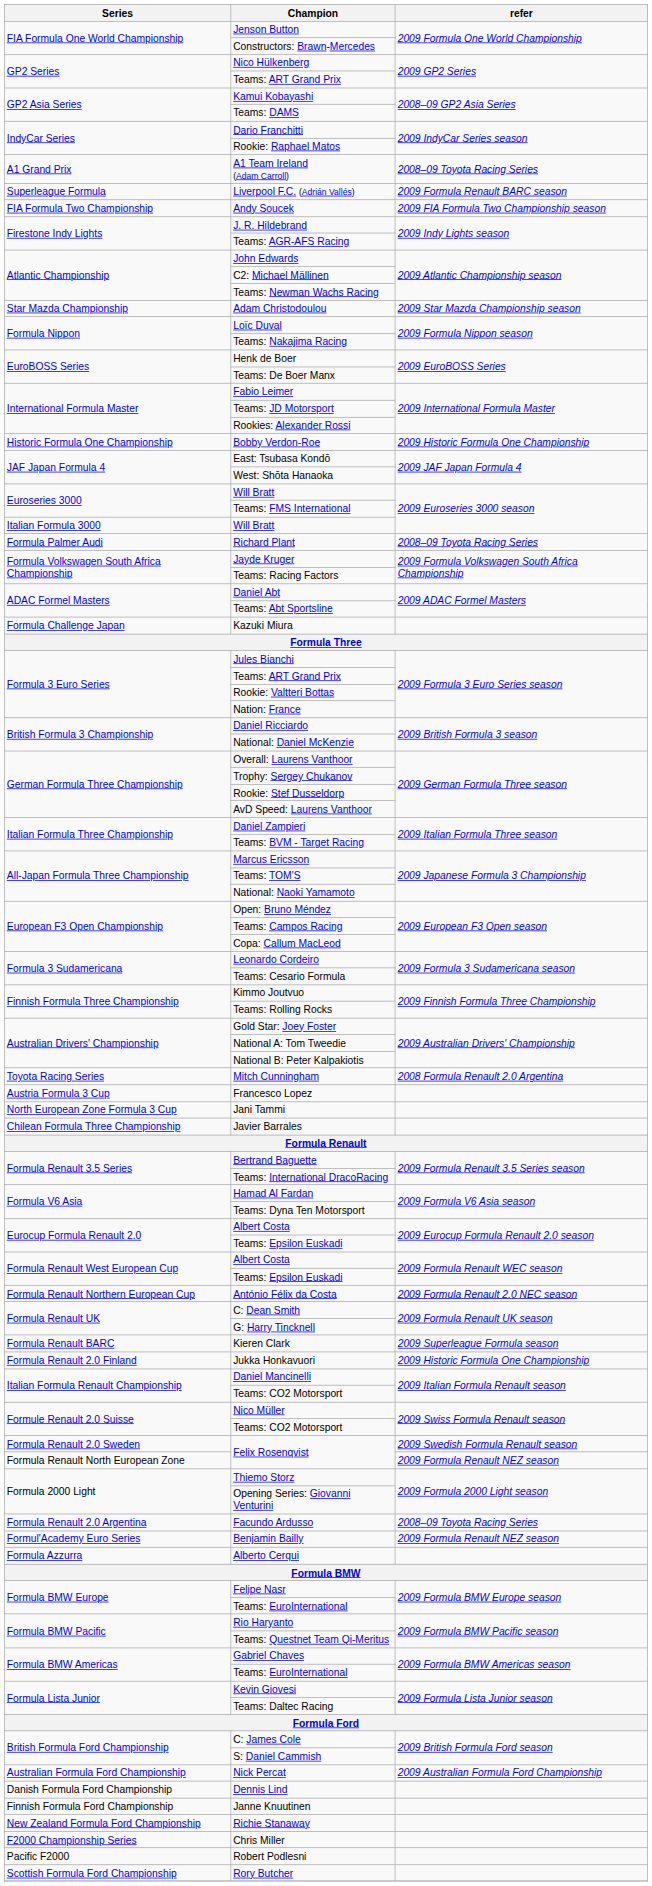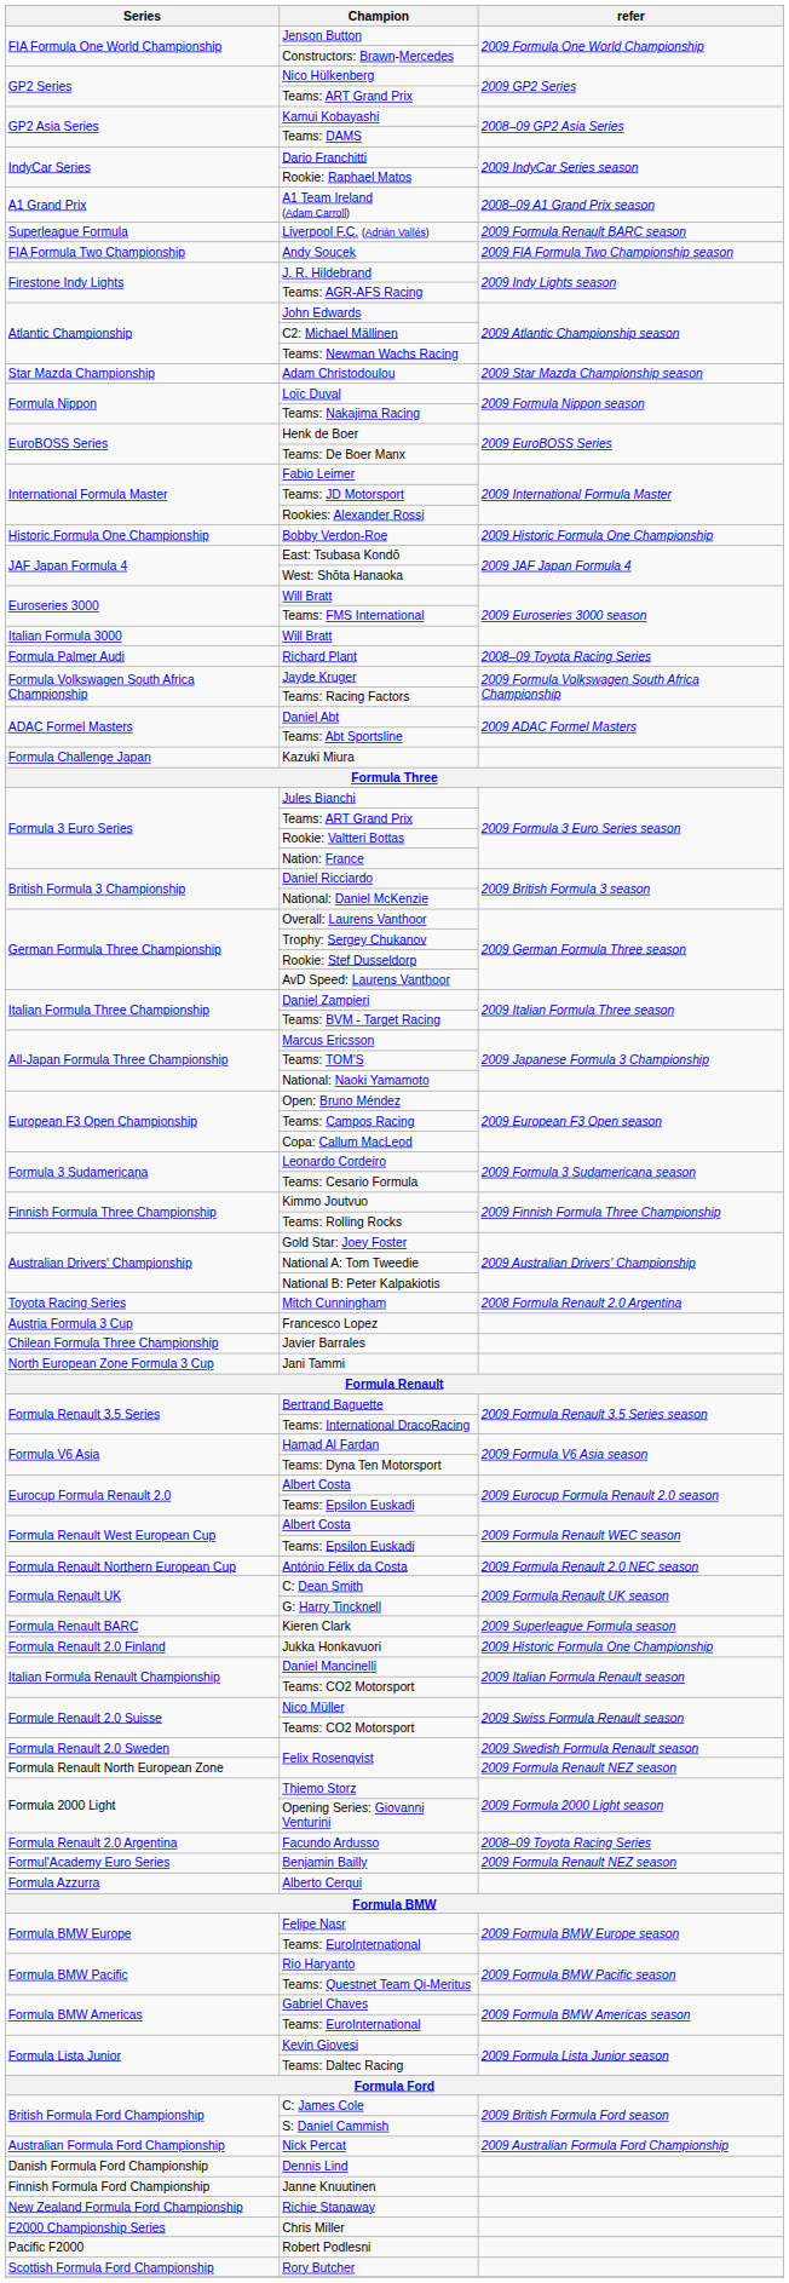 <table class="wikitable" style="font-size: 87%;">
 <tr>
 <th>Series</th>
 <th>Champion</th>
 <th>refer</th>
 </tr>
 <tr>
 <td rowspan=2><a href='#'>FIA Formula One World Championship</a></td>
 <td> <a href='#'>Jenson Button</a></td>
 <td rowspan=2><em><a href='#'>2009 Formula One World Championship</a></em></td>
 </tr>
 <tr>
 <td>Constructors:  <a href='#'>Brawn</a>-<a href='#'>Mercedes</a></td>
 </tr>
 <tr>
 <td rowspan=2><a href='#'>GP2 Series</a></td>
 <td> <a href='#'>Nico Hülkenberg</a></td>
 <td rowspan=2><em><a href='#'>2009 GP2 Series</a></em></td>
 </tr>
 <tr>
 <td>Teams:  <a href='#'>ART Grand Prix</a></td>
 </tr>
 <tr>
 <td rowspan=2><a href='#'>GP2 Asia Series</a></td>
 <td> <a href='#'>Kamui Kobayashi</a></td>
 <td rowspan=2><em><a href='#'>2008–09 GP2 Asia Series</a></em></td>
 </tr>
 <tr>
 <td>Teams:  <a href='#'>DAMS</a></td>
 </tr>
 <tr>
 <td rowspan=2><a href='#'>IndyCar Series</a></td>
 <td> <a href='#'>Dario Franchitti</a></td>
 <td rowspan=2><em><a href='#'>2009 IndyCar Series season</a></em></td>
 </tr>
 <tr>
 <td>Rookie:  <a href='#'>Raphael Matos</a></td>
 </tr>
 <tr>
 <td><a href='#'>A1 Grand Prix</a></td>
 <td> <a href='#'>A1 Team Ireland</a><br><small>(<a href='#'>Adam Carroll</a>)</small></td>
-<td><em><a href='#'>2008–09 Toyota Racing Series</a></em></td>
+<td><em><a href='#'>2008–09 A1 Grand Prix season</a></em></td>
 </tr>
 <tr>
 <td><a href='#'>Superleague Formula</a></td>
 <td> <a href='#'>Liverpool F.C.</a> <small>(<a href='#'>Adrián Vallés</a>)</small></td>
 <td><em><a href='#'>2009 Formula Renault BARC season</a></em></td>
 </tr>
 <tr>
 <td><a href='#'>FIA Formula Two Championship</a></td>
 <td> <a href='#'>Andy Soucek</a></td>
 <td><em><a href='#'>2009 FIA Formula Two Championship season</a></em></td>
 </tr>
 <tr>
 <td rowspan=2><a href='#'>Firestone Indy Lights</a></td>
 <td> <a href='#'>J. R. Hildebrand</a></td>
 <td rowspan=2><em><a href='#'>2009 Indy Lights season</a></em></td>
 </tr>
 <tr>
 <td>Teams:  <a href='#'>AGR-AFS Racing</a></td>
 </tr>
 <tr>
 <td rowspan=3><a href='#'>Atlantic Championship</a></td>
 <td> <a href='#'>John Edwards</a></td>
 <td rowspan=3><em><a href='#'>2009 Atlantic Championship season</a></em></td>
 </tr>
 <tr>
 <td>C2:  <a href='#'>Michael Mällinen</a></td>
 </tr>
 <tr>
 <td>Teams:  <a href='#'>Newman Wachs Racing</a></td>
 </tr>
 <tr>
 <td><a href='#'>Star Mazda Championship</a></td>
 <td> <a href='#'>Adam Christodoulou</a></td>
 <td><em><a href='#'>2009 Star Mazda Championship season</a></em></td>
 </tr>
 <tr>
 <td rowspan=2><a href='#'>Formula Nippon</a></td>
 <td> <a href='#'>Loïc Duval</a></td>
 <td rowspan=2><em><a href='#'>2009 Formula Nippon season</a></em></td>
 </tr>
 <tr>
 <td>Teams:  <a href='#'>Nakajima Racing</a></td>
 </tr>
 <tr>
 <td rowspan=2><a href='#'>EuroBOSS Series</a></td>
 <td> Henk de Boer</td>
 <td rowspan=2><em><a href='#'>2009 EuroBOSS Series</a></em></td>
 </tr>
 <tr>
 <td>Teams:  De Boer Manx</td>
 </tr>
 <tr>
 <td rowspan=3><a href='#'>International Formula Master</a></td>
 <td> <a href='#'>Fabio Leimer</a></td>
 <td rowspan=3><em><a href='#'>2009 International Formula Master</a></em></td>
 </tr>
 <tr>
 <td>Teams:  <a href='#'>JD Motorsport</a></td>
 </tr>
 <tr>
 <td>Rookies:  <a href='#'>Alexander Rossi</a></td>
 </tr>
 <tr>
 <td><a href='#'>Historic Formula One Championship</a></td>
 <td> <a href='#'>Bobby Verdon-Roe</a></td>
 <td><em><a href='#'>2009 Historic Formula One Championship</a></em></td>
 </tr>
 <tr>
 <td rowspan=2><a href='#'>JAF Japan Formula 4</a></td>
 <td>East:  Tsubasa Kondō</td>
 <td rowspan=2><em><a href='#'>2009 JAF Japan Formula 4</a></em></td>
 </tr>
 <tr>
 <td>West:  Shōta Hanaoka</td>
 </tr>
 <tr>
 <td rowspan=2><a href='#'>Euroseries 3000</a></td>
 <td> <a href='#'>Will Bratt</a></td>
 <td rowspan=3><em><a href='#'>2009 Euroseries 3000 season</a></em></td>
 </tr>
 <tr>
 <td>Teams:  <a href='#'>FMS International</a></td>
 </tr>
 <tr>
 <td><a href='#'>Italian Formula 3000</a></td>
 <td> <a href='#'>Will Bratt</a></td>
 </tr>
 <tr>
 <td><a href='#'>Formula Palmer Audi</a></td>
 <td> <a href='#'>Richard Plant</a></td>
 <td><em><a href='#'>2008–09 Toyota Racing Series</a></em></td>
 </tr>
 <tr>
 <td rowspan=2><a href='#'>Formula Volkswagen South Africa Championship</a></td>
 <td> <a href='#'>Jayde Kruger</a></td>
 <td rowspan=2><em><a href='#'>2009 Formula Volkswagen South Africa Championship</a></em></td>
 </tr>
 <tr>
 <td>Teams:  Racing Factors</td>
 </tr>
 <tr>
 <td rowspan=2><a href='#'>ADAC Formel Masters</a></td>
 <td> <a href='#'>Daniel Abt</a></td>
 <td rowspan=2><em><a href='#'>2009 ADAC Formel Masters</a></em></td>
 </tr>
 <tr>
 <td>Teams:  <a href='#'>Abt Sportsline</a></td>
 </tr>
 <tr>
 <td><a href='#'>Formula Challenge Japan</a></td>
 <td> Kazuki Miura</td>
 <td></td>
 </tr>
 <tr>
 <th colspan=3 align="center"><a href='#'>Formula Three</a></th>
 </tr>
 <tr>
 <td rowspan=4><a href='#'>Formula 3 Euro Series</a></td>
 <td> <a href='#'>Jules Bianchi</a></td>
 <td rowspan=4><em><a href='#'>2009 Formula 3 Euro Series season</a></em></td>
 </tr>
 <tr>
 <td>Teams:  <a href='#'>ART Grand Prix</a></td>
 </tr>
 <tr>
 <td>Rookie:  <a href='#'>Valtteri Bottas</a></td>
 </tr>
 <tr>
 <td>Nation:  <a href='#'>France</a></td>
 </tr>
 <tr>
 <td rowspan=2><a href='#'>British Formula 3 Championship</a></td>
 <td> <a href='#'>Daniel Ricciardo</a></td>
 <td rowspan=2><em><a href='#'>2009 British Formula 3 season</a></em></td>
 </tr>
 <tr>
 <td>National:  <a href='#'>Daniel McKenzie</a></td>
 </tr>
 <tr>
 <td rowspan=4><a href='#'>German Formula Three Championship</a></td>
 <td>Overall:  <a href='#'>Laurens Vanthoor</a></td>
 <td rowspan=4><em><a href='#'>2009 German Formula Three season</a></em></td>
 </tr>
 <tr>
 <td>Trophy:  <a href='#'>Sergey Chukanov</a></td>
 </tr>
 <tr>
 <td>Rookie:  <a href='#'>Stef Dusseldorp</a></td>
 </tr>
 <tr>
 <td>AvD Speed:  <a href='#'>Laurens Vanthoor</a></td>
 </tr>
 <tr>
 <td rowspan=2><a href='#'>Italian Formula Three Championship</a></td>
 <td> <a href='#'>Daniel Zampieri</a></td>
 <td rowspan=2><em><a href='#'>2009 Italian Formula Three season</a></em></td>
 </tr>
 <tr>
 <td>Teams:  <a href='#'>BVM - Target Racing</a></td>
 </tr>
 <tr>
 <td rowspan=3><a href='#'>All-Japan Formula Three Championship</a></td>
 <td> <a href='#'>Marcus Ericsson</a></td>
 <td rowspan=3><em><a href='#'>2009 Japanese Formula 3 Championship</a></em></td>
 </tr>
 <tr>
 <td>Teams:  <a href='#'>TOM'S</a></td>
 </tr>
 <tr>
 <td>National:  <a href='#'>Naoki Yamamoto</a></td>
 </tr>
 <tr>
 <td rowspan=3><a href='#'>European F3 Open Championship</a></td>
 <td>Open:  <a href='#'>Bruno Méndez</a></td>
 <td rowspan=3><em><a href='#'>2009 European F3 Open season</a></em></td>
 </tr>
 <tr>
 <td>Teams:  <a href='#'>Campos Racing</a></td>
 </tr>
 <tr>
 <td>Copa:  <a href='#'>Callum MacLeod</a></td>
 </tr>
 <tr>
 <td rowspan=2><a href='#'>Formula 3 Sudamericana</a></td>
 <td> <a href='#'>Leonardo Cordeiro</a></td>
 <td rowspan=2><em><a href='#'>2009 Formula 3 Sudamericana season</a></em></td>
 </tr>
 <tr>
 <td>Teams:  Cesario Formula</td>
 </tr>
 <tr>
 <td rowspan=2><a href='#'>Finnish Formula Three Championship</a></td>
 <td> Kimmo Joutvuo</td>
 <td rowspan=2><em><a href='#'>2009 Finnish Formula Three Championship</a></em></td>
 </tr>
 <tr>
 <td>Teams:  Rolling Rocks</td>
 </tr>
 <tr>
 <td rowspan=3><a href='#'>Australian Drivers' Championship</a></td>
 <td>Gold Star:  <a href='#'>Joey Foster</a></td>
 <td rowspan=3><em><a href='#'>2009 Australian Drivers' Championship</a></em></td>
 </tr>
 <tr>
 <td>National A:  Tom Tweedie</td>
 </tr>
 <tr>
 <td>National B:  Peter Kalpakiotis</td>
 </tr>
 <tr>
 <td><a href='#'>Toyota Racing Series</a></td>
 <td> <a href='#'>Mitch Cunningham</a></td>
 <td><em><a href='#'>2008 Formula Renault 2.0 Argentina</a></em></td>
 </tr>
 <tr>
 <td><a href='#'>Austria Formula 3 Cup</a></td>
 <td> Francesco Lopez</td>
 <td></td>
 </tr>
 <tr>
-<td><a href='#'>North European Zone Formula 3 Cup</a></td>
-<td> Jani Tammi</td>
+<td><a href='#'>Chilean Formula Three Championship</a></td>
+<td> Javier Barrales</td>
 <td></td>
 </tr>
 <tr>
-<td><a href='#'>Chilean Formula Three Championship</a></td>
-<td> Javier Barrales</td>
+<td><a href='#'>North European Zone Formula 3 Cup</a></td>
+<td> Jani Tammi</td>
 <td></td>
 </tr>
 <tr>
 <th colspan=3 align="center"><a href='#'>Formula Renault</a></th>
 </tr>
 <tr>
 <td rowspan=2><a href='#'>Formula Renault 3.5 Series</a></td>
 <td> <a href='#'>Bertrand Baguette</a></td>
 <td rowspan=2><em><a href='#'>2009 Formula Renault 3.5 Series season</a></em></td>
 </tr>
 <tr>
 <td>Teams:  <a href='#'>International DracoRacing</a></td>
 </tr>
 <tr>
 <td rowspan=2><a href='#'>Formula V6 Asia</a></td>
 <td> <a href='#'>Hamad Al Fardan</a></td>
 <td rowspan=2><em><a href='#'>2009 Formula V6 Asia season</a></em></td>
 </tr>
 <tr>
 <td>Teams:  Dyna Ten Motorsport</td>
 </tr>
 <tr>
 <td rowspan=2><a href='#'>Eurocup Formula Renault 2.0</a></td>
 <td> <a href='#'>Albert Costa</a></td>
 <td rowspan=2><em><a href='#'>2009 Eurocup Formula Renault 2.0 season</a></em></td>
 </tr>
 <tr>
 <td>Teams:  <a href='#'>Epsilon Euskadi</a></td>
 </tr>
 <tr>
 <td rowspan=2><a href='#'>Formula Renault West European Cup</a></td>
 <td> <a href='#'>Albert Costa</a></td>
 <td rowspan=2><em><a href='#'>2009 Formula Renault WEC season</a></em></td>
 </tr>
 <tr>
 <td>Teams:  <a href='#'>Epsilon Euskadi</a></td>
 </tr>
 <tr>
 <td><a href='#'>Formula Renault Northern European Cup</a></td>
 <td> <a href='#'>António Félix da Costa</a></td>
 <td><em><a href='#'>2009 Formula Renault 2.0 NEC season</a></em></td>
 </tr>
 <tr>
 <td rowspan=2><a href='#'>Formula Renault UK</a></td>
 <td>C:  <a href='#'>Dean Smith</a></td>
 <td rowspan=2><em><a href='#'>2009 Formula Renault UK season</a></em></td>
 </tr>
 <tr>
 <td>G:  <a href='#'>Harry Tincknell</a></td>
 </tr>
 <tr>
 <td><a href='#'>Formula Renault BARC</a></td>
 <td> Kieren Clark</td>
 <td><em><a href='#'>2009 Superleague Formula season</a></em></td>
 </tr>
 <tr>
 <td><a href='#'>Formula Renault 2.0 Finland</a></td>
 <td> Jukka Honkavuori</td>
 <td><em><a href='#'>2009 Historic Formula One Championship</a></em></td>
 </tr>
 <tr>
 <td rowspan=2><a href='#'>Italian Formula Renault Championship</a></td>
 <td> <a href='#'>Daniel Mancinelli</a></td>
 <td rowspan=2><em><a href='#'>2009 Italian Formula Renault season</a></em></td>
 </tr>
 <tr>
 <td>Teams:  CO2 Motorsport</td>
 </tr>
 <tr>
 <td rowspan=2><a href='#'>Formule Renault 2.0 Suisse</a></td>
 <td> <a href='#'>Nico Müller</a></td>
 <td rowspan=2><em><a href='#'>2009 Swiss Formula Renault season</a></em></td>
 </tr>
 <tr>
 <td>Teams:  CO2 Motorsport</td>
 </tr>
 <tr>
 <td><a href='#'>Formula Renault 2.0 Sweden</a></td>
 <td rowspan=2> <a href='#'>Felix Rosenqvist</a></td>
 <td><em><a href='#'>2009 Swedish Formula Renault season</a></em></td>
 </tr>
 <tr>
 <td>Formula Renault North European Zone</td>
 <td><em><a href='#'>2009 Formula Renault NEZ season</a></em></td>
 </tr>
 <tr>
 <td rowspan=2>Formula 2000 Light</td>
 <td> <a href='#'>Thiemo Storz</a></td>
 <td rowspan=2><em><a href='#'>2009 Formula 2000 Light season</a></em></td>
 </tr>
 <tr>
 <td>Opening Series:  <a href='#'>Giovanni Venturini</a></td>
 </tr>
 <tr>
 <td><a href='#'>Formula Renault 2.0 Argentina</a></td>
 <td> <a href='#'>Facundo Ardusso</a></td>
 <td><em><a href='#'>2008–09 Toyota Racing Series</a></em></td>
 </tr>
 <tr>
 <td><a href='#'>Formul'Academy Euro Series</a></td>
 <td> <a href='#'>Benjamin Bailly</a></td>
 <td><em><a href='#'>2009 Formula Renault NEZ season</a></em></td>
 </tr>
 <tr>
 <td><a href='#'>Formula Azzurra</a></td>
 <td> <a href='#'>Alberto Cerqui</a></td>
 <td></td>
 </tr>
 <tr>
 <th colspan=3 align="center"><a href='#'>Formula BMW</a></th>
 </tr>
 <tr>
 <td rowspan=2><a href='#'>Formula BMW Europe</a></td>
 <td> <a href='#'>Felipe Nasr</a></td>
 <td rowspan=2><em><a href='#'>2009 Formula BMW Europe season</a></em></td>
 </tr>
 <tr>
 <td>Teams:  <a href='#'>EuroInternational</a></td>
 </tr>
 <tr>
 <td rowspan=2><a href='#'>Formula BMW Pacific</a></td>
 <td> <a href='#'>Rio Haryanto</a></td>
 <td rowspan=2><em><a href='#'>2009 Formula BMW Pacific season</a></em></td>
 </tr>
 <tr>
 <td>Teams:  <a href='#'>Questnet Team Qi-Meritus</a></td>
 </tr>
 <tr>
 <td rowspan=2><a href='#'>Formula BMW Americas</a></td>
 <td> <a href='#'>Gabriel Chaves</a></td>
 <td rowspan=2><em><a href='#'>2009 Formula BMW Americas season</a></em></td>
 </tr>
 <tr>
 <td>Teams:  <a href='#'>EuroInternational</a></td>
 </tr>
 <tr>
 <td rowspan=2><a href='#'>Formula Lista Junior</a></td>
 <td> <a href='#'>Kevin Giovesi</a></td>
 <td rowspan=2><em><a href='#'>2009 Formula Lista Junior season</a></em></td>
 </tr>
 <tr>
 <td>Teams:  Daltec Racing</td>
 </tr>
 <tr>
 <th colspan=3 align="center"><a href='#'>Formula Ford</a></th>
 </tr>
 <tr>
 <td rowspan=2><a href='#'>British Formula Ford Championship</a></td>
 <td>C:  <a href='#'>James Cole</a></td>
 <td rowspan=2><em><a href='#'>2009 British Formula Ford season</a></em></td>
 </tr>
 <tr>
 <td>S:  <a href='#'>Daniel Cammish</a></td>
 </tr>
 <tr>
 <td><a href='#'>Australian Formula Ford Championship</a></td>
 <td> <a href='#'>Nick Percat</a></td>
 <td><em><a href='#'>2009 Australian Formula Ford Championship</a></em></td>
 </tr>
 <tr>
 <td>Danish Formula Ford Championship</td>
 <td> <a href='#'>Dennis Lind</a></td>
 <td></td>
 </tr>
 <tr>
 <td>Finnish Formula Ford Championship</td>
 <td> Janne Knuutinen</td>
 <td></td>
 </tr>
 <tr>
 <td><a href='#'>New Zealand Formula Ford Championship</a></td>
 <td> <a href='#'>Richie Stanaway</a></td>
 <td></td>
 </tr>
 <tr>
 <td><a href='#'>F2000 Championship Series</a></td>
 <td> Chris Miller</td>
 <td></td>
 </tr>
 <tr>
 <td>Pacific F2000</td>
 <td> Robert Podlesni</td>
 <td></td>
 </tr>
 <tr>
 <td><a href='#'>Scottish Formula Ford Championship</a></td>
 <td> <a href='#'>Rory Butcher</a></td>
 <td></td>
 </tr>
 <tr>
 </tr>
 </table>
